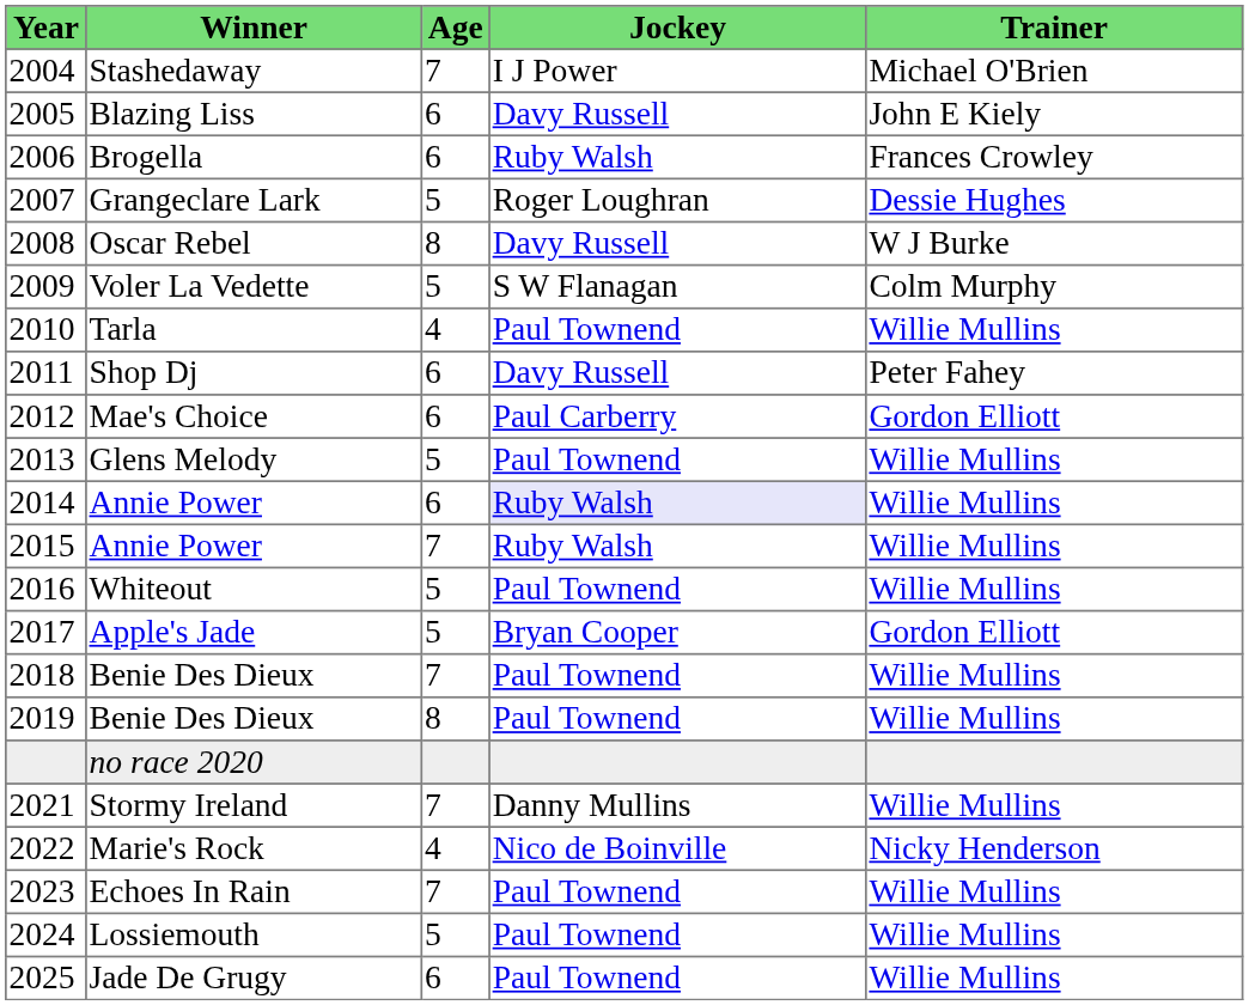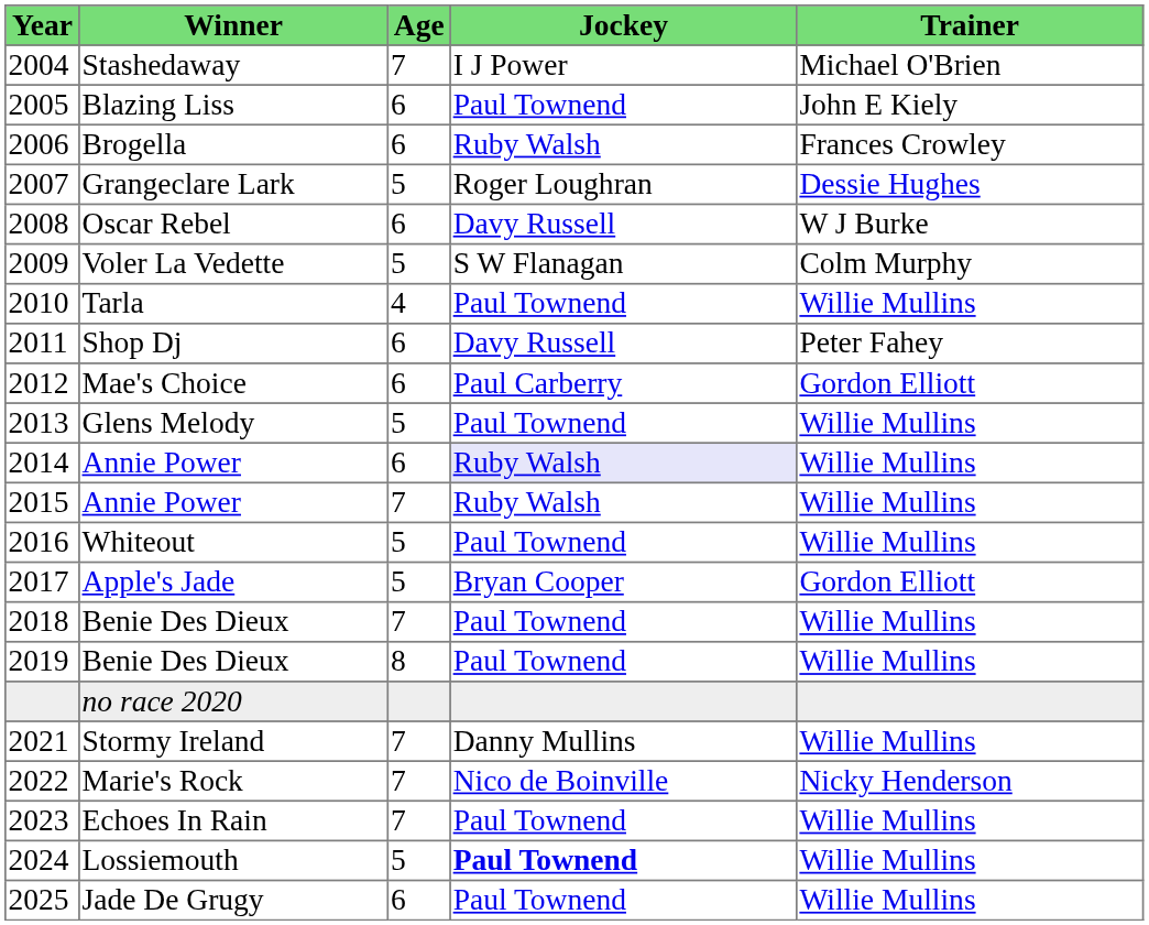 <table class = "sortable" | border="1" style="border-collapse: collapse">
 <tr bgcolor="#77dd77" align="center">
 <th style="width:36px"><strong>Year</strong></th>
 <th style="width:160px"><strong>Winner</strong></th>
 <th style="width:30px"><strong>Age</strong></th>
 <th style="width:180px"><strong>Jockey</strong></th>
 <th style="width:180px"><strong>Trainer</strong></th>
 </tr>
 <tr>
 <td>2004</td>
 <td>Stashedaway</td>
 <td>7</td>
 <td>I J Power</td>
 <td>Michael O'Brien</td>
 </tr>
 <tr>
 <td>2005</td>
 <td>Blazing Liss</td>
 <td>6</td>
-<td><a href='#'>Davy Russell</a></td>
+<td><a href='#'>Paul Townend</a></td>
 <td>John E Kiely</td>
 </tr>
 <tr>
 <td>2006</td>
 <td>Brogella</td>
 <td>6</td>
 <td><a href='#'>Ruby Walsh</a></td>
 <td>Frances Crowley</td>
 </tr>
 <tr>
 <td>2007</td>
 <td>Grangeclare Lark</td>
 <td>5</td>
 <td>Roger Loughran</td>
 <td><a href='#'>Dessie Hughes</a></td>
 </tr>
 <tr>
 <td>2008</td>
 <td>Oscar Rebel</td>
-<td>8</td>
+<td>6</td>
 <td><a href='#'>Davy Russell</a></td>
 <td>W J Burke</td>
 </tr>
 <tr>
 <td>2009</td>
 <td>Voler La Vedette</td>
 <td>5</td>
 <td>S W Flanagan</td>
 <td>Colm Murphy</td>
 </tr>
 <tr>
 <td>2010</td>
 <td>Tarla</td>
 <td>4</td>
 <td><a href='#'>Paul Townend</a></td>
 <td><a href='#'>Willie Mullins</a></td>
 </tr>
 <tr>
 <td>2011</td>
 <td>Shop Dj</td>
 <td>6</td>
 <td><a href='#'>Davy Russell</a></td>
 <td>Peter Fahey</td>
 </tr>
 <tr>
 <td>2012</td>
 <td>Mae's Choice</td>
 <td>6</td>
 <td><a href='#'>Paul Carberry</a></td>
 <td><a href='#'>Gordon Elliott</a></td>
 </tr>
 <tr>
 <td>2013</td>
 <td>Glens Melody</td>
 <td>5</td>
 <td><a href='#'>Paul Townend</a></td>
 <td><a href='#'>Willie Mullins</a></td>
 </tr>
 <tr>
 <td>2014</td>
 <td><a href='#'>Annie Power</a></td>
 <td>6</td>
 <td style="background: lavender;"><a href='#'>Ruby Walsh</a></td>
 <td><a href='#'>Willie Mullins</a></td>
 </tr>
 <tr>
 <td>2015</td>
 <td><a href='#'>Annie Power</a></td>
 <td>7</td>
 <td><a href='#'>Ruby Walsh</a></td>
 <td><a href='#'>Willie Mullins</a></td>
 </tr>
 <tr>
 <td>2016</td>
 <td>Whiteout</td>
 <td>5</td>
 <td><a href='#'>Paul Townend</a></td>
 <td><a href='#'>Willie Mullins</a></td>
 </tr>
 <tr>
 <td>2017</td>
 <td><a href='#'>Apple's Jade</a></td>
 <td>5</td>
 <td><a href='#'>Bryan Cooper</a></td>
 <td><a href='#'>Gordon Elliott</a></td>
 </tr>
 <tr>
 <td>2018</td>
 <td>Benie Des Dieux</td>
 <td>7</td>
 <td><a href='#'>Paul Townend</a></td>
 <td><a href='#'>Willie Mullins</a></td>
 </tr>
 <tr>
 <td>2019</td>
 <td>Benie Des Dieux</td>
 <td>8</td>
 <td><a href='#'>Paul Townend</a></td>
 <td><a href='#'>Willie Mullins</a></td>
 </tr>
 <tr bgcolor="#eeeeee">
 <td data-sort-value="2020"></td>
 <td><em>no race 2020</em> </td>
 <td></td>
 <td></td>
 <td></td>
 </tr>
 <tr>
 <td>2021</td>
 <td>Stormy Ireland</td>
 <td>7</td>
 <td>Danny Mullins</td>
 <td><a href='#'>Willie Mullins</a></td>
 </tr>
 <tr>
 <td>2022</td>
 <td>Marie's Rock</td>
-<td>4</td>
+<td>7</td>
 <td><a href='#'>Nico de Boinville </a></td>
 <td><a href='#'>Nicky Henderson</a></td>
 </tr>
 <tr>
 <td>2023</td>
 <td>Echoes In Rain</td>
 <td>7</td>
 <td><a href='#'>Paul Townend</a></td>
 <td><a href='#'>Willie Mullins</a></td>
 </tr>
 <tr>
 <td>2024</td>
 <td>Lossiemouth</td>
 <td>5</td>
-<td><a href='#'>Paul Townend</a></td>
+<td><strong><a href='#'>Paul Townend</a></strong></td>
 <td><a href='#'>Willie Mullins</a></td>
 </tr>
 <tr>
 <td>2025</td>
 <td>Jade De Grugy</td>
 <td>6</td>
 <td><a href='#'>Paul Townend</a></td>
 <td><a href='#'>Willie Mullins</a></td>
 </tr>
 </table>
